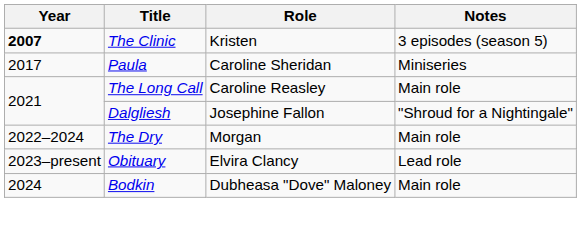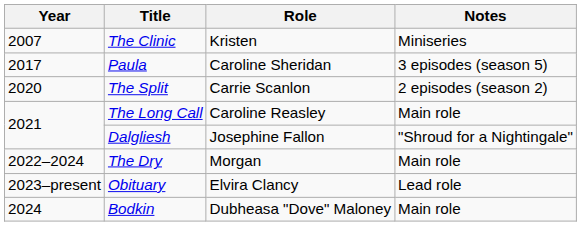 <table class="wikitable unsortable">
 <tr>
 <th>Year</th>
 <th>Title</th>
 <th>Role</th>
 <th>Notes</th>
 </tr>
 <tr>
-<td><strong>2007</strong></td>
+<td>2007</td>
 <td><em><a href='#'>The Clinic</a></em></td>
 <td>Kristen</td>
-<td>3 episodes (season 5)</td>
+<td>Miniseries</td>
 </tr>
 <tr>
 <td>2017</td>
 <td><em><a href='#'>Paula</a></em></td>
 <td>Caroline Sheridan</td>
-<td>Miniseries</td>
+<td>3 episodes (season 5)</td>
+</tr>
+<tr>
+<td>2020</td>
+<td><em><a href='#'>The Split</a></em></td>
+<td>Carrie Scanlon</td>
+<td>2 episodes (season 2)</td>
 </tr>
 <tr>
 <td rowspan="2">2021</td>
 <td><em><a href='#'>The Long Call</a></em></td>
 <td>Caroline Reasley</td>
 <td>Main role</td>
 </tr>
 <tr>
 <td><em><a href='#'>Dalgliesh</a></em></td>
 <td>Josephine Fallon</td>
 <td>"Shroud for a Nightingale"</td>
 </tr>
 <tr>
 <td>2022–2024</td>
 <td><em><a href='#'>The Dry</a></em></td>
 <td>Morgan</td>
 <td>Main role</td>
 </tr>
 <tr>
 <td>2023–present</td>
 <td><em><a href='#'>Obituary</a></em></td>
 <td>Elvira Clancy</td>
 <td>Lead role</td>
 </tr>
 <tr>
 <td>2024</td>
 <td><em><a href='#'>Bodkin</a></em></td>
 <td>Dubheasa "Dove" Maloney</td>
 <td>Main role</td>
 </tr>
 </table>
